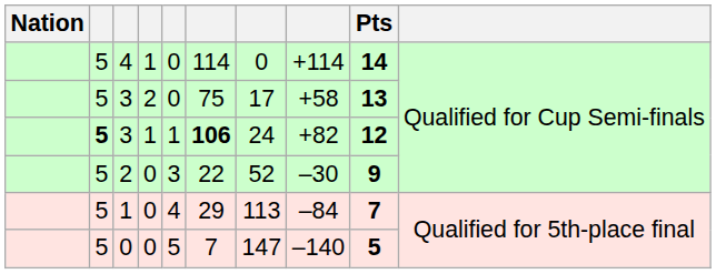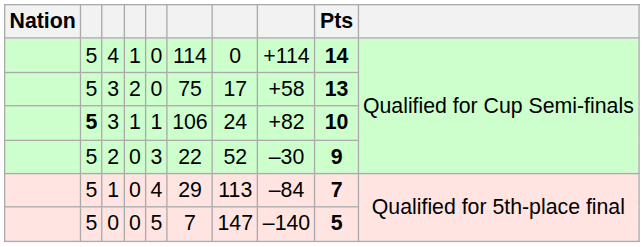 <table class="wikitable" style="text-align: center;">
 <tr>
 <th>Nation</th>
 <th></th>
 <th></th>
 <th></th>
 <th></th>
 <th></th>
 <th></th>
 <th></th>
 <th>Pts</th>
 <th></th>
 </tr>
 <tr bgcolor="#ccffcc">
 <td align="left"></td>
 <td>5</td>
 <td>4</td>
 <td>1</td>
 <td>0</td>
 <td>114</td>
 <td>0</td>
 <td>+114</td>
 <td><strong>14</strong></td>
 <td rowspan="4">Qualified for Cup Semi-finals</td>
 </tr>
 <tr bgcolor="#ccffcc">
 <td align="left"></td>
 <td>5</td>
 <td>3</td>
 <td>2</td>
 <td>0</td>
 <td>75</td>
 <td>17</td>
 <td>+58</td>
 <td><strong>13</strong></td>
 </tr>
 <tr bgcolor="#ccffcc">
 <td align="left"></td>
 <td><strong>5</strong></td>
 <td>3</td>
 <td>1</td>
 <td>1</td>
-<td><strong>106</strong></td>
+<td>106</td>
 <td>24</td>
 <td>+82</td>
-<td><strong>12</strong></td>
+<td><strong>10</strong></td>
 </tr>
 <tr bgcolor="#ccffcc">
 <td align="left"></td>
 <td>5</td>
 <td>2</td>
 <td>0</td>
 <td>3</td>
 <td>22</td>
 <td>52</td>
 <td>–30</td>
 <td><strong>9</strong></td>
 </tr>
 <tr bgcolor="FFE4E1">
 <td align="left"></td>
 <td>5</td>
 <td>1</td>
 <td>0</td>
 <td>4</td>
 <td>29</td>
 <td>113</td>
 <td>–84</td>
 <td><strong>7</strong></td>
 <td rowspan="2">Qualified for 5th-place final</td>
 </tr>
 <tr bgcolor="FFE4E1">
 <td align="left"></td>
 <td>5</td>
 <td>0</td>
 <td>0</td>
 <td>5</td>
 <td>7</td>
 <td>147</td>
 <td>–140</td>
 <td><strong>5</strong></td>
 </tr>
 </table>
